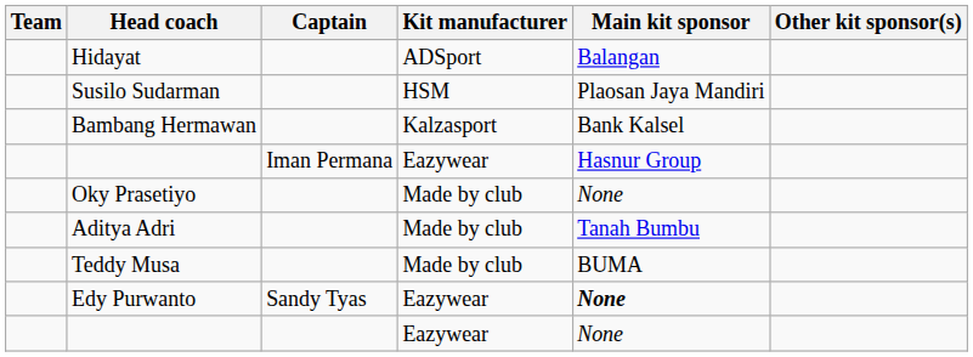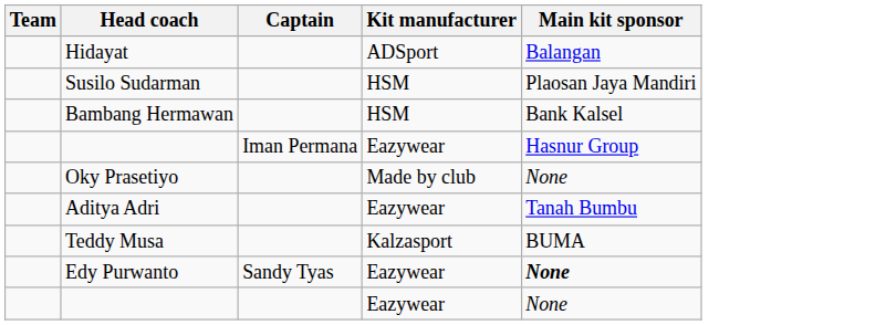 <table class="wikitable">
 <tr>
 <th>Team</th>
 <th>Head coach</th>
 <th>Captain</th>
 <th class="nowrap">Kit manufacturer</th>
 <th>Main kit sponsor</th>
-<th>Other kit sponsor(s)</th>
 </tr>
 <tr>
 <td></td>
 <td> Hidayat</td>
 <td></td>
 <td> ADSport</td>
 <td><a href='#'>Balangan</a></td>
-<td></td>
 </tr>
 <tr>
 <td></td>
 <td> Susilo Sudarman</td>
 <td></td>
 <td> HSM</td>
 <td>Plaosan Jaya Mandiri</td>
-<td></td>
 </tr>
 <tr>
 <td></td>
 <td> Bambang Hermawan</td>
 <td></td>
-<td> Kalzasport</td>
+<td> HSM</td>
 <td>Bank Kalsel</td>
-<td></td>
 </tr>
 <tr>
 <td></td>
 <td></td>
 <td> Iman Permana</td>
 <td> Eazywear</td>
 <td><a href='#'>Hasnur Group</a></td>
-<td></td>
 </tr>
 <tr>
 <td></td>
 <td> Oky Prasetiyo</td>
 <td></td>
 <td> Made by club</td>
 <td><em>None</em></td>
-<td></td>
 </tr>
 <tr>
 <td></td>
 <td> Aditya Adri</td>
 <td></td>
-<td> Made by club</td>
+<td> Eazywear</td>
 <td><a href='#'>Tanah Bumbu</a></td>
-<td></td>
 </tr>
 <tr>
 <td></td>
 <td> Teddy Musa</td>
 <td></td>
-<td> Made by club</td>
+<td> Kalzasport</td>
 <td>BUMA</td>
-<td></td>
 </tr>
 <tr>
 <td></td>
 <td> Edy Purwanto</td>
 <td> Sandy Tyas</td>
 <td> Eazywear</td>
 <td><strong><em>None</em></strong></td>
-<td></td>
 </tr>
 <tr>
 <td></td>
 <td></td>
 <td></td>
 <td> Eazywear</td>
 <td><em>None</em></td>
-<td></td>
 </tr>
 </table>
